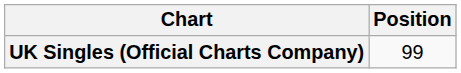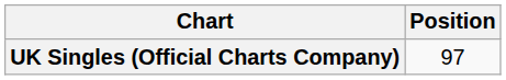 <table class="wikitable plainrowheaders" style="text-align:center">
 <tr>
 <th>Chart</th>
 <th>Position</th>
 </tr>
 <tr>
 <th scope="row">UK Singles (Official Charts Company)</th>
-<td>99</td>
+<td>97</td>
 </tr>
 </table>
